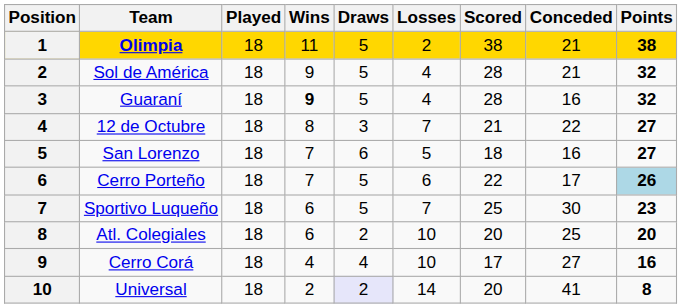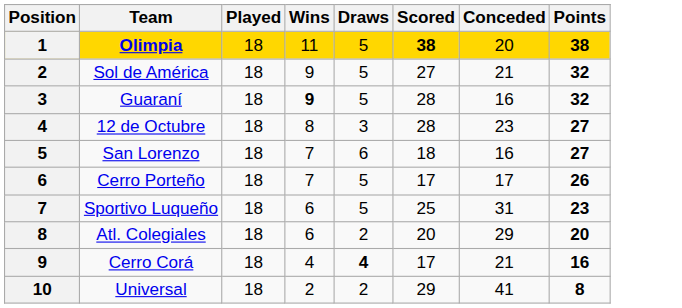 <table class="wikitable" style="text-align:center">
 <tr>
 <th>Position</th>
 <th>Team</th>
 <th>Played</th>
 <th>Wins</th>
 <th>Draws</th>
-<th>Losses</th>
 <th>Scored</th>
 <th>Conceded</th>
 <th>Points</th>
 </tr>
 <tr style="background:gold;">
 <th>1</th>
 <td><strong><a href='#'>Olimpia</a></strong></td>
 <td>18</td>
 <td>11</td>
 <td>5</td>
-<td>2</td>
-<td>38</td>
-<td>21</td>
+<td><strong>38</strong></td>
+<td>20</td>
 <td><strong>38</strong></td>
 </tr>
 <tr>
 <th>2</th>
 <td><a href='#'>Sol de América</a></td>
 <td>18</td>
 <td>9</td>
 <td>5</td>
-<td>4</td>
-<td>28</td>
+<td>27</td>
 <td>21</td>
 <td><strong>32</strong></td>
 </tr>
 <tr>
 <th>3</th>
 <td><a href='#'>Guaraní</a></td>
 <td>18</td>
 <td><strong>9</strong></td>
 <td>5</td>
-<td>4</td>
 <td>28</td>
 <td>16</td>
 <td><strong>32</strong></td>
 </tr>
 <tr>
 <th>4</th>
 <td><a href='#'>12 de Octubre</a></td>
 <td>18</td>
 <td>8</td>
 <td>3</td>
-<td>7</td>
-<td>21</td>
-<td>22</td>
+<td>28</td>
+<td>23</td>
 <td><strong>27</strong></td>
 </tr>
 <tr>
 <th>5</th>
 <td><a href='#'>San Lorenzo</a></td>
 <td>18</td>
 <td>7</td>
 <td>6</td>
-<td>5</td>
 <td>18</td>
 <td>16</td>
 <td><strong>27</strong></td>
 </tr>
 <tr>
 <th>6</th>
 <td><a href='#'>Cerro Porteño</a></td>
 <td>18</td>
 <td>7</td>
 <td>5</td>
-<td>6</td>
-<td>22</td>
 <td>17</td>
-<td style="background: lightblue;"><strong>26</strong></td>
+<td>17</td>
+<td><strong>26</strong></td>
 </tr>
 <tr>
 <th>7</th>
 <td><a href='#'>Sportivo Luqueño</a></td>
 <td>18</td>
 <td>6</td>
 <td>5</td>
-<td>7</td>
 <td>25</td>
-<td>30</td>
+<td>31</td>
 <td><strong>23</strong></td>
 </tr>
 <tr>
 <th>8</th>
 <td><a href='#'>Atl. Colegiales</a></td>
 <td>18</td>
 <td>6</td>
 <td>2</td>
-<td>10</td>
 <td>20</td>
-<td>25</td>
+<td>29</td>
 <td><strong>20</strong></td>
 </tr>
 <tr>
 <th>9</th>
 <td><a href='#'>Cerro Corá</a></td>
 <td>18</td>
 <td>4</td>
-<td>4</td>
-<td>10</td>
+<td><strong>4</strong></td>
 <td>17</td>
-<td>27</td>
+<td>21</td>
 <td><strong>16</strong></td>
 </tr>
 <tr>
 <th>10</th>
 <td><a href='#'>Universal</a></td>
 <td>18</td>
 <td>2</td>
-<td style="background: lavender;">2</td>
-<td>14</td>
-<td>20</td>
+<td>2</td>
+<td>29</td>
 <td>41</td>
 <td><strong>8</strong></td>
 </tr>
 </table>
